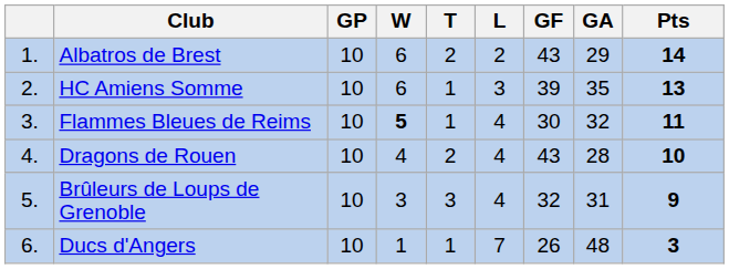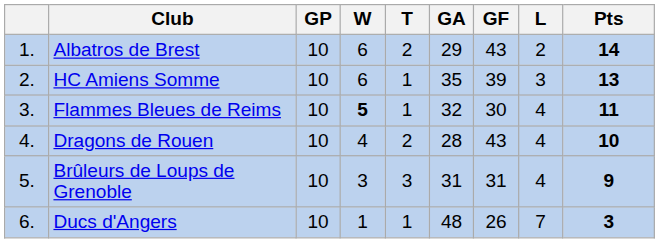 <table class="wikitable">
 <tr>
 <th width="30"></th>
 <th width="200">Club</th>
 <th width="30">GP</th>
 <th width="30">W</th>
 <th width="30">T</th>
+<th width="30">GA</th>
+<th width="30">GF</th>
 <th width="30">L</th>
-<th width="30">GF</th>
-<th width="30">GA</th>
 <th width="70">Pts</th>
 </tr>
 <tr bgcolor="#BCD2EE" align="center">
 <td>1.</td>
 <td align="left"><a href='#'>Albatros de Brest</a></td>
 <td>10</td>
 <td>6</td>
 <td>2</td>
+<td>29</td>
+<td>43</td>
 <td>2</td>
-<td>43</td>
-<td>29</td>
 <td><strong>14</strong></td>
 </tr>
 <tr bgcolor="#BCD2EE" align="center">
 <td>2.</td>
 <td align="left"><a href='#'>HC Amiens Somme</a></td>
 <td>10</td>
 <td>6</td>
 <td>1</td>
+<td>35</td>
+<td>39</td>
 <td>3</td>
-<td>39</td>
-<td>35</td>
 <td><strong>13</strong></td>
 </tr>
 <tr bgcolor="#BCD2EE" align="center">
 <td>3.</td>
 <td align="left"><a href='#'>Flammes Bleues de Reims</a></td>
 <td>10</td>
 <td><strong>5</strong></td>
 <td>1</td>
+<td>32</td>
+<td>30</td>
 <td>4</td>
-<td>30</td>
-<td>32</td>
 <td><strong>11</strong></td>
 </tr>
 <tr bgcolor="#BCD2EE" align="center">
 <td>4.</td>
 <td align="left"><a href='#'>Dragons de Rouen</a></td>
 <td>10</td>
 <td>4</td>
 <td>2</td>
+<td>28</td>
+<td>43</td>
 <td>4</td>
-<td>43</td>
-<td>28</td>
 <td><strong>10</strong></td>
 </tr>
 <tr bgcolor="#BCD2EE" align="center">
 <td>5.</td>
 <td align="left"><a href='#'>Brûleurs de Loups de Grenoble</a></td>
 <td>10</td>
 <td>3</td>
 <td>3</td>
+<td>31</td>
+<td>31</td>
 <td>4</td>
-<td>32</td>
-<td>31</td>
 <td><strong>9</strong></td>
 </tr>
 <tr bgcolor="#BCD2EE" align="center">
 <td>6.</td>
 <td align="left"><a href='#'>Ducs d'Angers</a></td>
 <td>10</td>
 <td>1</td>
 <td>1</td>
+<td>48</td>
+<td>26</td>
 <td>7</td>
-<td>26</td>
-<td>48</td>
 <td><strong>3</strong></td>
 </tr>
 </table>
